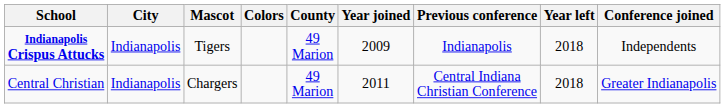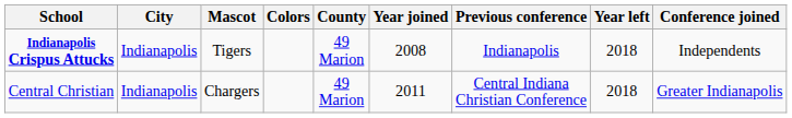 <table class="wikitable" style="text-align:center;">
 <tr>
 <th>School</th>
 <th>City</th>
 <th>Mascot</th>
 <th>Colors</th>
 <th>County</th>
 <th>Year joined</th>
 <th>Previous conference</th>
 <th>Year left</th>
 <th>Conference joined</th>
 </tr>
 <tr>
 <td><a href='#'><strong><small>Indianapolis</small> <br> Crispus Attucks</strong></a></td>
 <td><a href='#'>Indianapolis</a></td>
 <td>Tigers</td>
 <td> </td>
 <td><a href='#'>49 <br> Marion</a></td>
-<td>2009</td>
+<td>2008</td>
 <td><a href='#'>Indianapolis</a></td>
 <td>2018</td>
 <td>Independents</td>
 </tr>
 <tr>
 <td><a href='#'>Central Christian</a></td>
 <td><a href='#'>Indianapolis</a></td>
 <td>Chargers</td>
 <td>  </td>
 <td><a href='#'>49 <br> Marion</a></td>
 <td>2011</td>
 <td><a href='#'>Central Indiana <br> Christian Conference</a></td>
 <td>2018</td>
 <td><a href='#'>Greater Indianapolis</a></td>
 </tr>
 </table>
